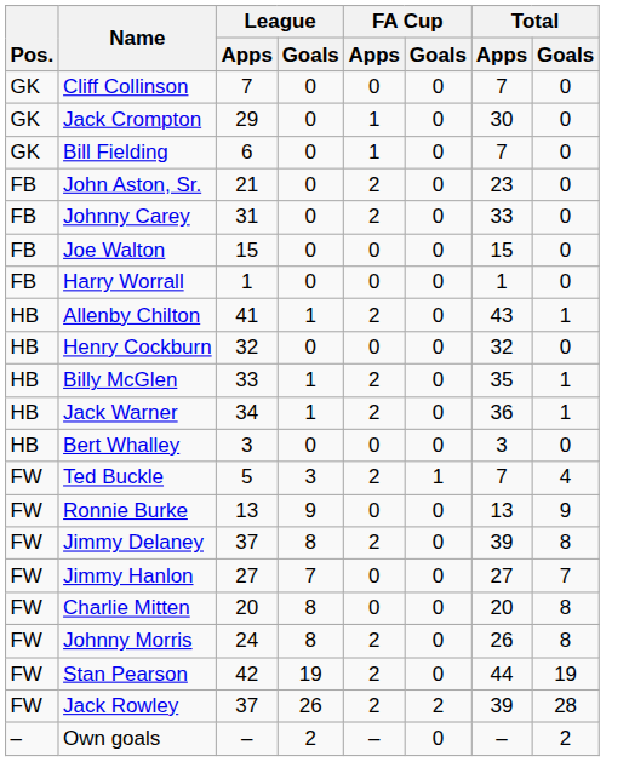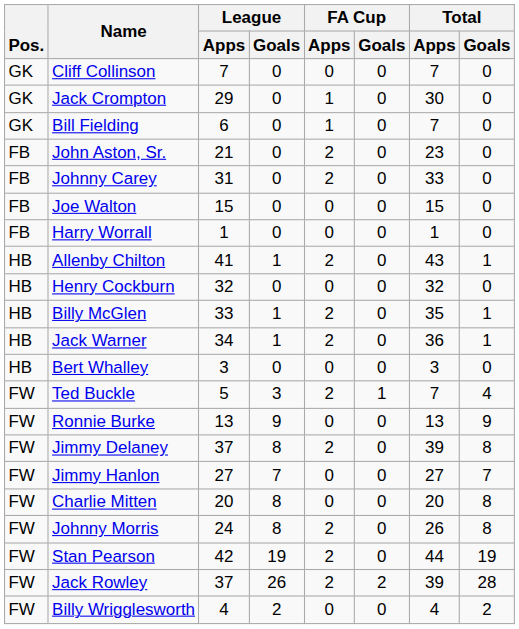 <table class="wikitable" style="text-align:center">
 <tr>
 <th rowspan="2" valign="bottom">Pos.</th>
 <th rowspan="2">Name</th>
 <th colspan="2" width="85">League</th>
 <th colspan="2" width="85">FA Cup</th>
 <th colspan="2" width="85">Total</th>
 </tr>
 <tr>
 <th>Apps</th>
 <th>Goals</th>
 <th>Apps</th>
 <th>Goals</th>
 <th>Apps</th>
 <th>Goals</th>
 </tr>
 <tr>
 <td align="left">GK</td>
 <td align="left"> <a href='#'>Cliff Collinson</a></td>
 <td>7</td>
 <td>0</td>
 <td>0</td>
 <td>0</td>
 <td>7</td>
 <td>0</td>
 </tr>
 <tr>
 <td align="left">GK</td>
 <td align="left"> <a href='#'>Jack Crompton</a></td>
 <td>29</td>
 <td>0</td>
 <td>1</td>
 <td>0</td>
 <td>30</td>
 <td>0</td>
 </tr>
 <tr>
 <td align="left">GK</td>
 <td align="left"> <a href='#'>Bill Fielding</a></td>
 <td>6</td>
 <td>0</td>
 <td>1</td>
 <td>0</td>
 <td>7</td>
 <td>0</td>
 </tr>
 <tr>
 <td align="left">FB</td>
 <td align="left"> <a href='#'>John Aston, Sr.</a></td>
 <td>21</td>
 <td>0</td>
 <td>2</td>
 <td>0</td>
 <td>23</td>
 <td>0</td>
 </tr>
 <tr>
 <td align="left">FB</td>
 <td align="left"> <a href='#'>Johnny Carey</a></td>
 <td>31</td>
 <td>0</td>
 <td>2</td>
 <td>0</td>
 <td>33</td>
 <td>0</td>
 </tr>
 <tr>
 <td align="left">FB</td>
 <td align="left"> <a href='#'>Joe Walton</a></td>
 <td>15</td>
 <td>0</td>
 <td>0</td>
 <td>0</td>
 <td>15</td>
 <td>0</td>
 </tr>
 <tr>
 <td align="left">FB</td>
 <td align="left"> <a href='#'>Harry Worrall</a></td>
 <td>1</td>
 <td>0</td>
 <td>0</td>
 <td>0</td>
 <td>1</td>
 <td>0</td>
 </tr>
 <tr>
 <td align="left">HB</td>
 <td align="left"> <a href='#'>Allenby Chilton</a></td>
 <td>41</td>
 <td>1</td>
 <td>2</td>
 <td>0</td>
 <td>43</td>
 <td>1</td>
 </tr>
 <tr>
 <td align="left">HB</td>
 <td align="left"> <a href='#'>Henry Cockburn</a></td>
 <td>32</td>
 <td>0</td>
 <td>0</td>
 <td>0</td>
 <td>32</td>
 <td>0</td>
 </tr>
 <tr>
 <td align="left">HB</td>
 <td align="left"> <a href='#'>Billy McGlen</a></td>
 <td>33</td>
 <td>1</td>
 <td>2</td>
 <td>0</td>
 <td>35</td>
 <td>1</td>
 </tr>
 <tr>
 <td align="left">HB</td>
 <td align="left"> <a href='#'>Jack Warner</a></td>
 <td>34</td>
 <td>1</td>
 <td>2</td>
 <td>0</td>
 <td>36</td>
 <td>1</td>
 </tr>
 <tr>
 <td align="left">HB</td>
 <td align="left"> <a href='#'>Bert Whalley</a></td>
 <td>3</td>
 <td>0</td>
 <td>0</td>
 <td>0</td>
 <td>3</td>
 <td>0</td>
 </tr>
 <tr>
 <td align="left">FW</td>
 <td align="left"> <a href='#'>Ted Buckle</a></td>
 <td>5</td>
 <td>3</td>
 <td>2</td>
 <td>1</td>
 <td>7</td>
 <td>4</td>
 </tr>
 <tr>
 <td align="left">FW</td>
 <td align="left"> <a href='#'>Ronnie Burke</a></td>
 <td>13</td>
 <td>9</td>
 <td>0</td>
 <td>0</td>
 <td>13</td>
 <td>9</td>
 </tr>
 <tr>
 <td align="left">FW</td>
 <td align="left"> <a href='#'>Jimmy Delaney</a></td>
 <td>37</td>
 <td>8</td>
 <td>2</td>
 <td>0</td>
 <td>39</td>
 <td>8</td>
 </tr>
 <tr>
 <td align="left">FW</td>
 <td align="left"> <a href='#'>Jimmy Hanlon</a></td>
 <td>27</td>
 <td>7</td>
 <td>0</td>
 <td>0</td>
 <td>27</td>
 <td>7</td>
 </tr>
 <tr>
 <td align="left">FW</td>
 <td align="left"> <a href='#'>Charlie Mitten</a></td>
 <td>20</td>
 <td>8</td>
 <td>0</td>
 <td>0</td>
 <td>20</td>
 <td>8</td>
 </tr>
 <tr>
 <td align="left">FW</td>
 <td align="left"> <a href='#'>Johnny Morris</a></td>
 <td>24</td>
 <td>8</td>
 <td>2</td>
 <td>0</td>
 <td>26</td>
 <td>8</td>
 </tr>
 <tr>
 <td align="left">FW</td>
 <td align="left"> <a href='#'>Stan Pearson</a></td>
 <td>42</td>
 <td>19</td>
 <td>2</td>
 <td>0</td>
 <td>44</td>
 <td>19</td>
 </tr>
 <tr>
 <td align="left">FW</td>
 <td align="left"> <a href='#'>Jack Rowley</a></td>
 <td>37</td>
 <td>26</td>
 <td>2</td>
 <td>2</td>
 <td>39</td>
 <td>28</td>
 </tr>
 <tr>
-<td align="left">–</td>
-<td align="left">Own goals</td>
-<td>–</td>
+<td align="left">FW</td>
+<td align="left"> <a href='#'>Billy Wrigglesworth</a></td>
+<td>4</td>
 <td>2</td>
-<td>–</td>
 <td>0</td>
-<td>–</td>
+<td>0</td>
+<td>4</td>
 <td>2</td>
 </tr>
 </table>
